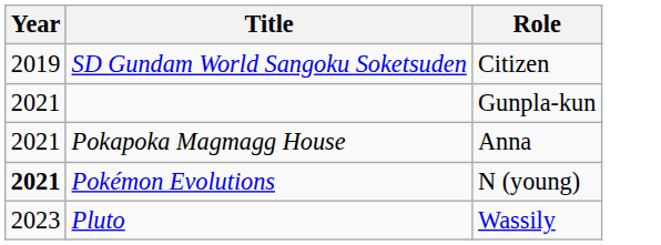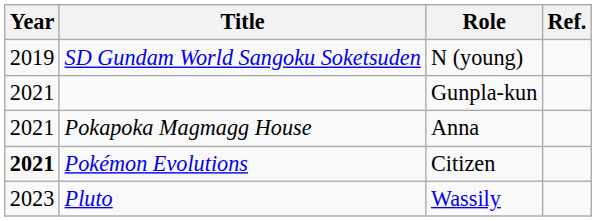 <table class="wikitable sortable plainrowheaders">
 <tr>
 <th scope="col">Year</th>
 <th scope="col">Title</th>
 <th scope="col">Role</th>
+<th scope="col" class="unsortable">Ref.</th>
 </tr>
 <tr>
 <td>2019</td>
 <td><em><a href='#'>SD Gundam World Sangoku Soketsuden</a></em></td>
-<td>Citizen</td>
+<td>N (young)</td>
+<td></td>
 </tr>
 <tr>
 <td>2021</td>
 <td></td>
 <td>Gunpla-kun</td>
+<td></td>
 </tr>
 <tr>
 <td>2021</td>
 <td><em>Pokapoka Magmagg House</em></td>
 <td>Anna</td>
+<td></td>
 </tr>
 <tr>
 <td><strong>2021</strong></td>
 <td><em><a href='#'>Pokémon Evolutions</a></em></td>
-<td>N (young)</td>
+<td>Citizen</td>
+<td></td>
 </tr>
 <tr>
 <td>2023</td>
 <td><em><a href='#'>Pluto</a></em></td>
 <td><a href='#'>Wassily</a></td>
+<td></td>
 </tr>
 </table>
